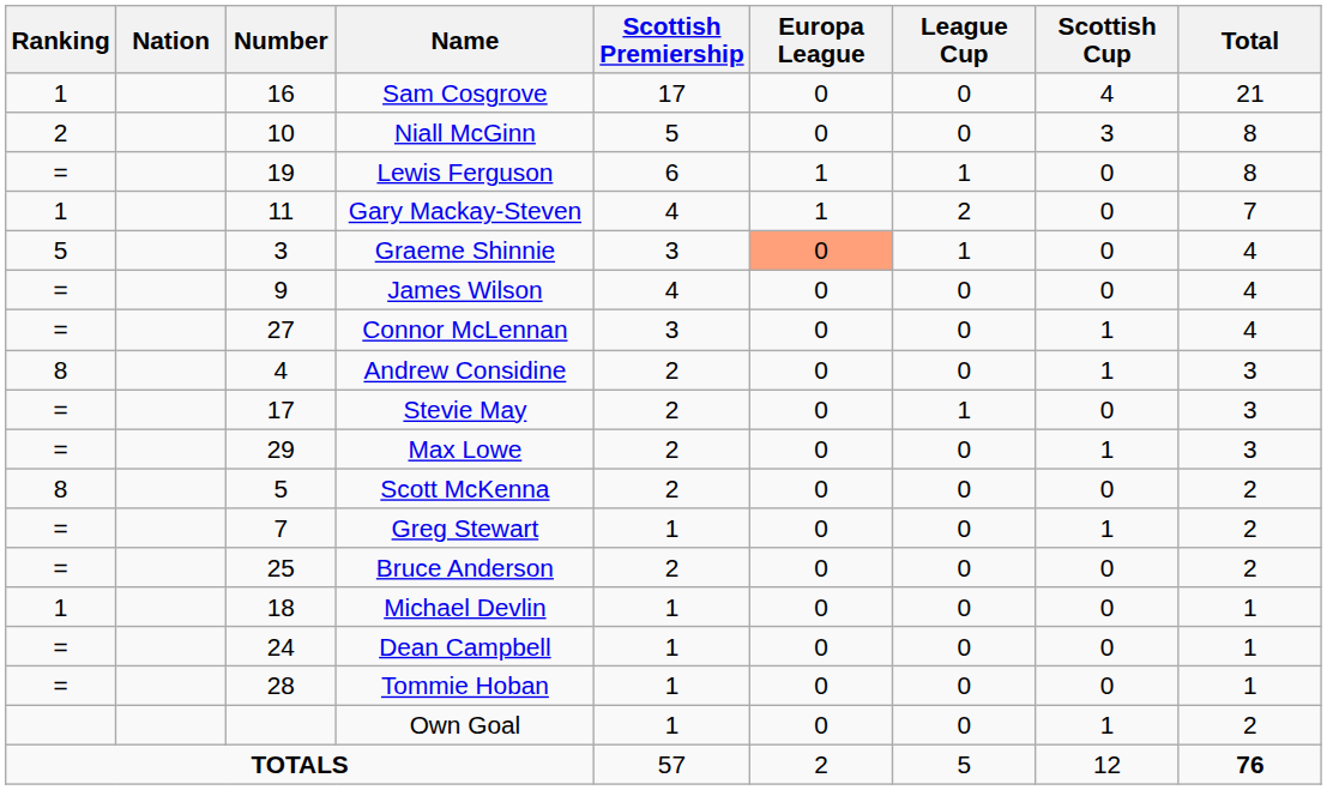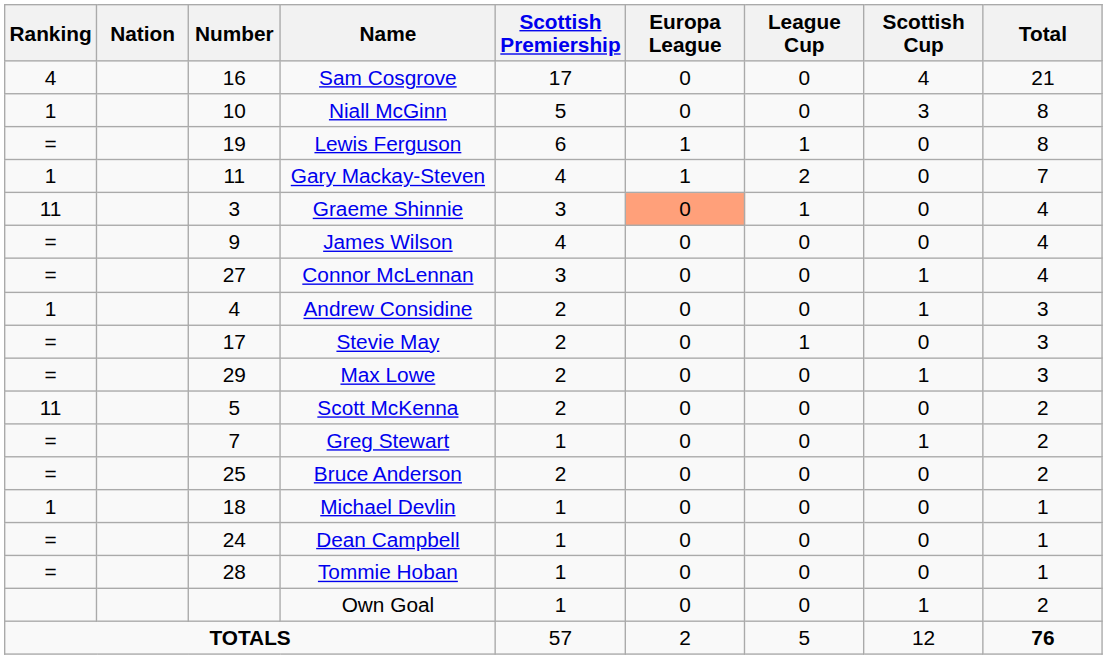 <table class="wikitable" style="font-size: 95%; text-align: center;">
 <tr>
 <th width=60>Ranking</th>
 <th width=60>Nation</th>
 <th width=60>Number</th>
 <th width=150>Name</th>
 <th width=80><a href='#'>Scottish Premiership</a></th>
 <th width=80>Europa League</th>
 <th width=80>League Cup</th>
 <th width=80>Scottish Cup</th>
 <th width=80>Total</th>
 </tr>
 <tr>
-<td>1</td>
+<td>4</td>
 <td></td>
 <td>16</td>
 <td><a href='#'>Sam Cosgrove</a></td>
 <td>17</td>
 <td>0</td>
 <td>0</td>
 <td>4</td>
 <td>21</td>
 </tr>
 <tr>
-<td>2</td>
+<td>1</td>
 <td></td>
 <td>10</td>
 <td><a href='#'>Niall McGinn</a></td>
 <td>5</td>
 <td>0</td>
 <td>0</td>
 <td>3</td>
 <td>8</td>
 </tr>
 <tr>
 <td>=</td>
 <td></td>
 <td>19</td>
 <td><a href='#'>Lewis Ferguson</a></td>
 <td>6</td>
 <td>1</td>
 <td>1</td>
 <td>0</td>
 <td>8</td>
 </tr>
 <tr>
 <td>1</td>
 <td></td>
 <td>11</td>
 <td><a href='#'>Gary Mackay-Steven</a></td>
 <td>4</td>
 <td>1</td>
 <td>2</td>
 <td>0</td>
 <td>7</td>
 </tr>
 <tr>
-<td>5</td>
+<td>11</td>
 <td></td>
 <td>3</td>
 <td><a href='#'>Graeme Shinnie</a></td>
 <td>3</td>
 <td style="background: lightsalmon;">0</td>
 <td>1</td>
 <td>0</td>
 <td>4</td>
 </tr>
 <tr>
 <td>=</td>
 <td></td>
 <td>9</td>
 <td><a href='#'>James Wilson</a></td>
 <td>4</td>
 <td>0</td>
 <td>0</td>
 <td>0</td>
 <td>4</td>
 </tr>
 <tr>
 <td>=</td>
 <td></td>
 <td>27</td>
 <td><a href='#'>Connor McLennan</a></td>
 <td>3</td>
 <td>0</td>
 <td>0</td>
 <td>1</td>
 <td>4</td>
 </tr>
 <tr>
-<td>8</td>
+<td>1</td>
 <td></td>
 <td>4</td>
 <td><a href='#'>Andrew Considine</a></td>
 <td>2</td>
 <td>0</td>
 <td>0</td>
 <td>1</td>
 <td>3</td>
 </tr>
 <tr>
 <td>=</td>
 <td></td>
 <td>17</td>
 <td><a href='#'>Stevie May</a></td>
 <td>2</td>
 <td>0</td>
 <td>1</td>
 <td>0</td>
 <td>3</td>
 </tr>
 <tr>
 <td>=</td>
 <td></td>
 <td>29</td>
 <td><a href='#'>Max Lowe</a></td>
 <td>2</td>
 <td>0</td>
 <td>0</td>
 <td>1</td>
 <td>3</td>
 </tr>
 <tr>
-<td>8</td>
+<td>11</td>
 <td></td>
 <td>5</td>
 <td><a href='#'>Scott McKenna</a></td>
 <td>2</td>
 <td>0</td>
 <td>0</td>
 <td>0</td>
 <td>2</td>
 </tr>
 <tr>
 <td>=</td>
 <td></td>
 <td>7</td>
 <td><a href='#'>Greg Stewart</a></td>
 <td>1</td>
 <td>0</td>
 <td>0</td>
 <td>1</td>
 <td>2</td>
 </tr>
 <tr>
 <td>=</td>
 <td></td>
 <td>25</td>
 <td><a href='#'>Bruce Anderson</a></td>
 <td>2</td>
 <td>0</td>
 <td>0</td>
 <td>0</td>
 <td>2</td>
 </tr>
 <tr>
 <td>1</td>
 <td></td>
 <td>18</td>
 <td><a href='#'>Michael Devlin</a></td>
 <td>1</td>
 <td>0</td>
 <td>0</td>
 <td>0</td>
 <td>1</td>
 </tr>
 <tr>
 <td>=</td>
 <td></td>
 <td>24</td>
 <td><a href='#'>Dean Campbell</a></td>
 <td>1</td>
 <td>0</td>
 <td>0</td>
 <td>0</td>
 <td>1</td>
 </tr>
 <tr>
 <td>=</td>
 <td></td>
 <td>28</td>
 <td><a href='#'>Tommie Hoban</a></td>
 <td>1</td>
 <td>0</td>
 <td>0</td>
 <td>0</td>
 <td>1</td>
 </tr>
 <tr>
 <td></td>
 <td></td>
 <td></td>
 <td>Own Goal</td>
 <td>1</td>
 <td>0</td>
 <td>0</td>
 <td>1</td>
 <td>2</td>
 </tr>
 <tr>
 <td colspan=4><strong>TOTALS</strong></td>
 <td>57</td>
 <td>2</td>
 <td>5</td>
 <td>12</td>
 <td><strong>76</strong></td>
 </tr>
 </table>
